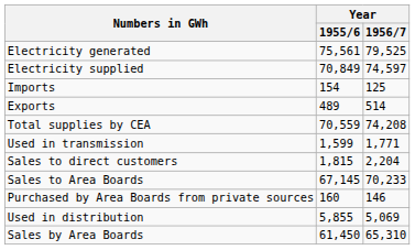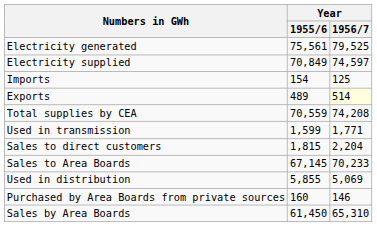 <table class="wikitable">
 <tr>
 <th rowspan="2">Numbers in GWh</th>
 <th colspan="2">Year</th>
 </tr>
 <tr>
 <th>1955/6</th>
 <th>1956/7</th>
 </tr>
 <tr>
 <td>Electricity generated</td>
 <td>75,561</td>
 <td>79,525</td>
 </tr>
 <tr>
 <td>Electricity supplied</td>
 <td>70,849</td>
 <td>74,597</td>
 </tr>
 <tr>
 <td>Imports</td>
 <td>154</td>
 <td>125</td>
 </tr>
 <tr>
 <td>Exports</td>
 <td>489</td>
-<td>514</td>
+<td style="background: lightyellow;">514</td>
 </tr>
 <tr>
 <td>Total supplies by CEA</td>
 <td>70,559</td>
 <td>74,208</td>
 </tr>
 <tr>
 <td>Used in transmission</td>
 <td>1,599</td>
 <td>1,771</td>
 </tr>
 <tr>
 <td>Sales to direct  customers</td>
 <td>1,815</td>
 <td>2,204</td>
 </tr>
 <tr>
 <td>Sales to Area Boards</td>
 <td>67,145</td>
 <td>70,233</td>
 </tr>
 <tr>
+<td>Used in distribution</td>
+<td>5,855</td>
+<td>5,069</td>
+</tr>
+<tr>
 <td>Purchased by Area Boards from private sources</td>
 <td>160</td>
 <td>146</td>
-</tr>
-<tr>
-<td>Used in distribution</td>
-<td>5,855</td>
-<td>5,069</td>
 </tr>
 <tr>
 <td>Sales by Area Boards</td>
 <td>61,450</td>
 <td>65,310</td>
 </tr>
 </table>
